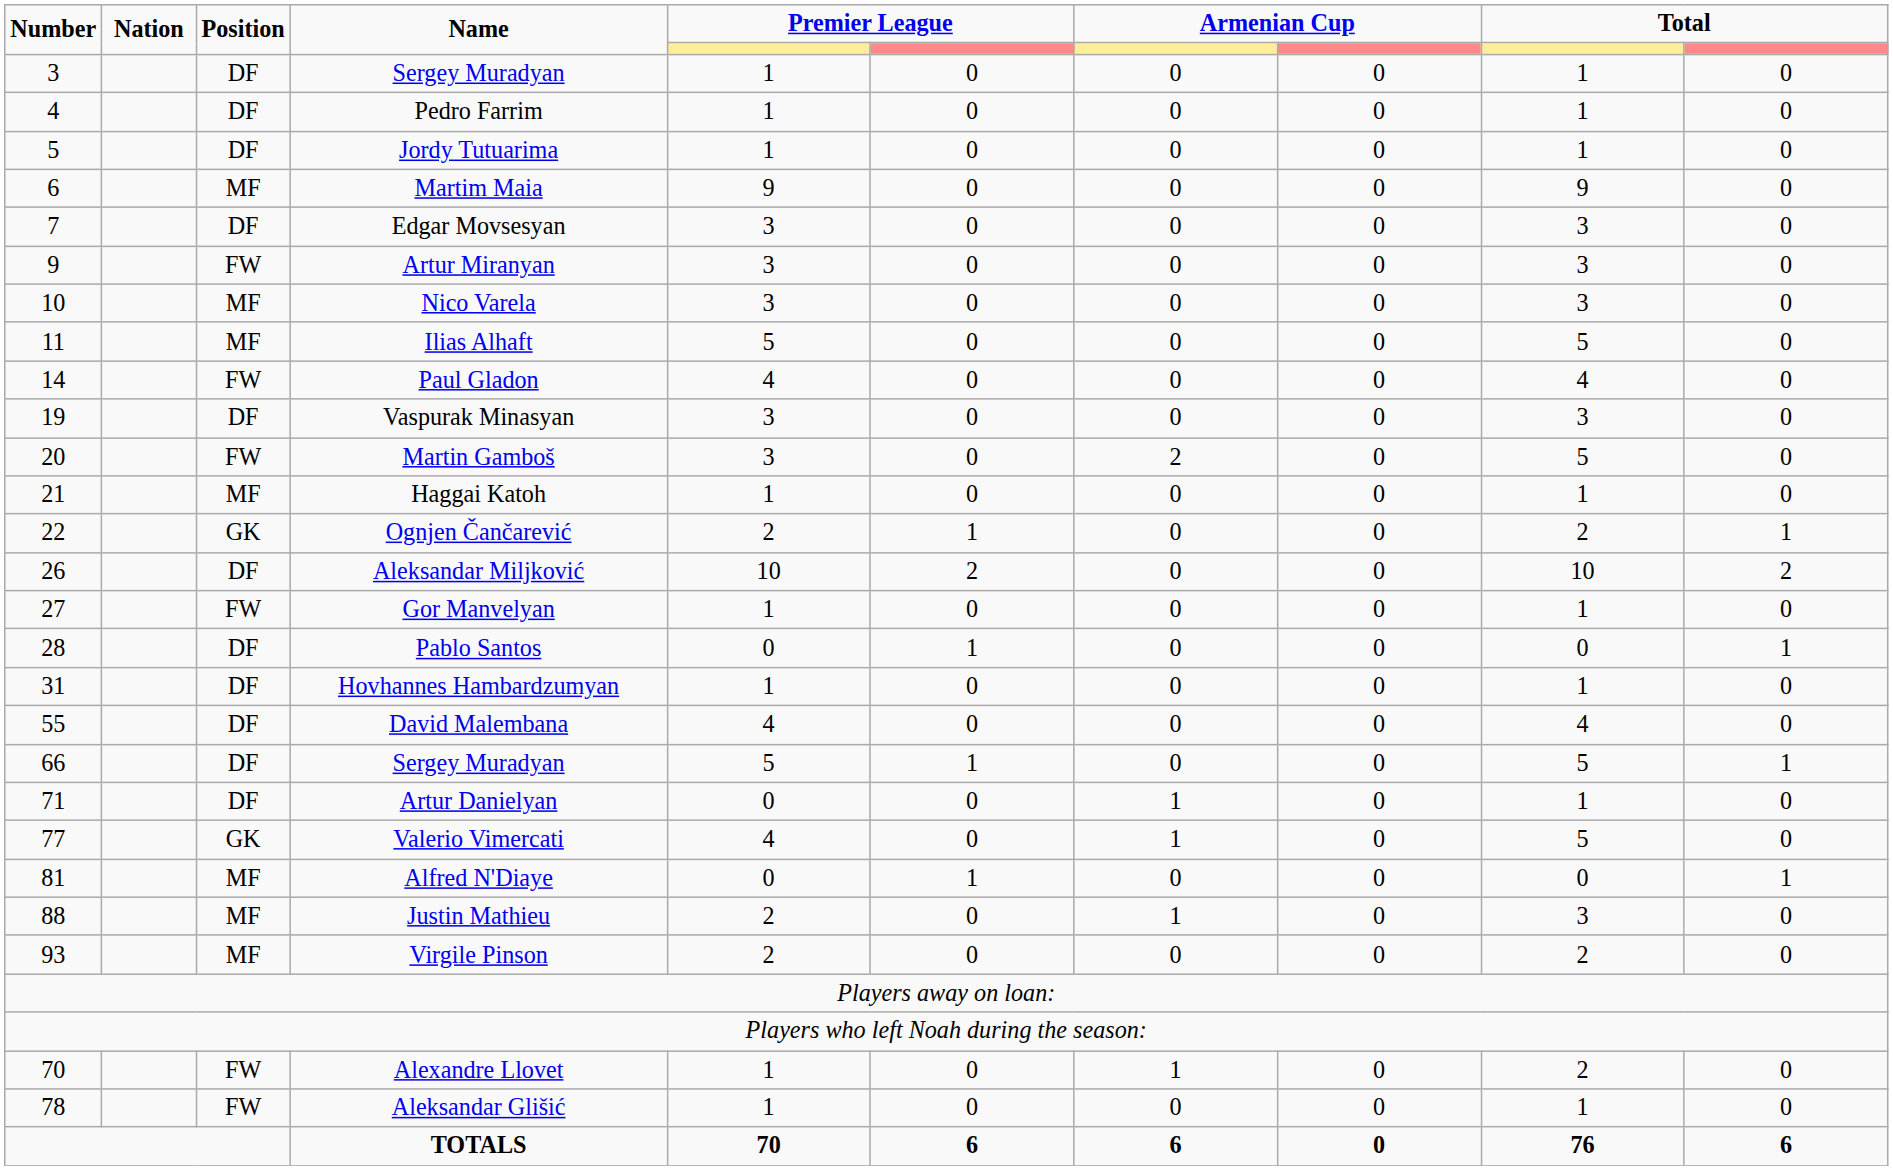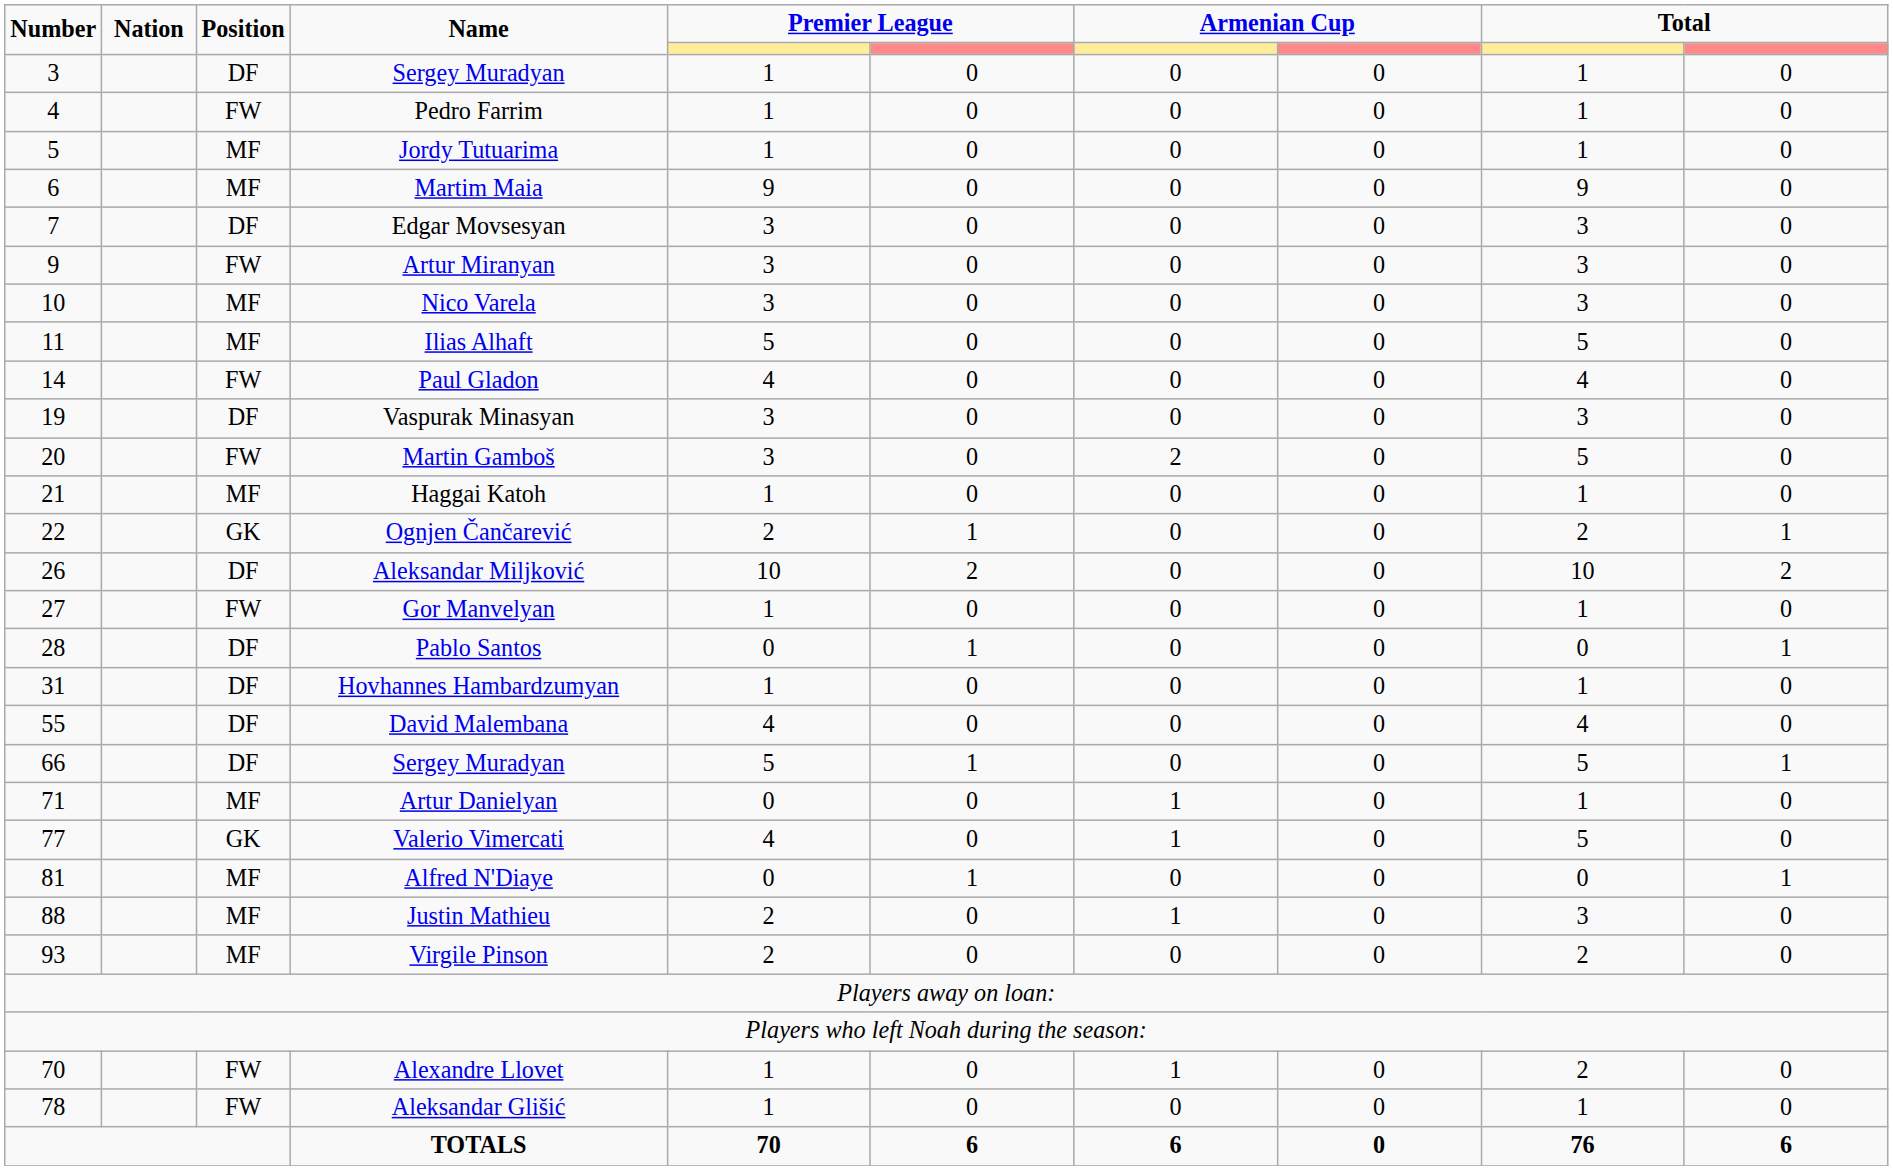 <table class="wikitable" style="text-align:center;">
 <tr>
 <td rowspan="2"  style="width:5%; text-align:center;"><strong>Number</strong></td>
 <td rowspan="2"  style="width:5%; text-align:center;"><strong>Nation</strong></td>
 <td rowspan="2"  style="width:5%; text-align:center;"><strong>Position</strong></td>
 <td rowspan="2"  style="width:20%; text-align:center;"><strong>Name</strong></td>
 <td colspan="2" style="text-align:center;"><strong><a href='#'>Premier League</a></strong></td>
 <td colspan="2" style="text-align:center;"><strong><a href='#'>Armenian Cup</a></strong></td>
 <td colspan="2" style="text-align:center;"><strong>Total</strong></td>
 </tr>
 <tr>
 <th style="width:60px; background:#fe9;"></th>
 <th style="width:60px; background:#ff8888;"></th>
 <th style="width:60px; background:#fe9;"></th>
 <th style="width:60px; background:#ff8888;"></th>
 <th style="width:60px; background:#fe9;"></th>
 <th style="width:60px; background:#ff8888;"></th>
 </tr>
 <tr>
 <td>3</td>
 <td></td>
 <td>DF</td>
 <td><a href='#'>Sergey Muradyan</a></td>
 <td>1</td>
 <td>0</td>
 <td>0</td>
 <td>0</td>
 <td>1</td>
 <td>0</td>
 </tr>
 <tr>
 <td>4</td>
 <td></td>
-<td>DF</td>
+<td>FW</td>
 <td>Pedro Farrim</td>
 <td>1</td>
 <td>0</td>
 <td>0</td>
 <td>0</td>
 <td>1</td>
 <td>0</td>
 </tr>
 <tr>
 <td>5</td>
 <td></td>
-<td>DF</td>
+<td>MF</td>
 <td><a href='#'>Jordy Tutuarima</a></td>
 <td>1</td>
 <td>0</td>
 <td>0</td>
 <td>0</td>
 <td>1</td>
 <td>0</td>
 </tr>
 <tr>
 <td>6</td>
 <td></td>
 <td>MF</td>
 <td><a href='#'>Martim Maia</a></td>
 <td>9</td>
 <td>0</td>
 <td>0</td>
 <td>0</td>
 <td>9</td>
 <td>0</td>
 </tr>
 <tr>
 <td>7</td>
 <td></td>
 <td>DF</td>
 <td>Edgar Movsesyan</td>
 <td>3</td>
 <td>0</td>
 <td>0</td>
 <td>0</td>
 <td>3</td>
 <td>0</td>
 </tr>
 <tr>
 <td>9</td>
 <td></td>
 <td>FW</td>
 <td><a href='#'>Artur Miranyan</a></td>
 <td>3</td>
 <td>0</td>
 <td>0</td>
 <td>0</td>
 <td>3</td>
 <td>0</td>
 </tr>
 <tr>
 <td>10</td>
 <td></td>
 <td>MF</td>
 <td><a href='#'>Nico Varela</a></td>
 <td>3</td>
 <td>0</td>
 <td>0</td>
 <td>0</td>
 <td>3</td>
 <td>0</td>
 </tr>
 <tr>
 <td>11</td>
 <td></td>
 <td>MF</td>
 <td><a href='#'>Ilias Alhaft</a></td>
 <td>5</td>
 <td>0</td>
 <td>0</td>
 <td>0</td>
 <td>5</td>
 <td>0</td>
 </tr>
 <tr>
 <td>14</td>
 <td></td>
 <td>FW</td>
 <td><a href='#'>Paul Gladon</a></td>
 <td>4</td>
 <td>0</td>
 <td>0</td>
 <td>0</td>
 <td>4</td>
 <td>0</td>
 </tr>
 <tr>
 <td>19</td>
 <td></td>
 <td>DF</td>
 <td>Vaspurak Minasyan</td>
 <td>3</td>
 <td>0</td>
 <td>0</td>
 <td>0</td>
 <td>3</td>
 <td>0</td>
 </tr>
 <tr>
 <td>20</td>
 <td></td>
 <td>FW</td>
 <td><a href='#'>Martin Gamboš</a></td>
 <td>3</td>
 <td>0</td>
 <td>2</td>
 <td>0</td>
 <td>5</td>
 <td>0</td>
 </tr>
 <tr>
 <td>21</td>
 <td></td>
 <td>MF</td>
 <td>Haggai Katoh</td>
 <td>1</td>
 <td>0</td>
 <td>0</td>
 <td>0</td>
 <td>1</td>
 <td>0</td>
 </tr>
 <tr>
 <td>22</td>
 <td></td>
 <td>GK</td>
 <td><a href='#'>Ognjen Čančarević</a></td>
 <td>2</td>
 <td>1</td>
 <td>0</td>
 <td>0</td>
 <td>2</td>
 <td>1</td>
 </tr>
 <tr>
 <td>26</td>
 <td></td>
 <td>DF</td>
 <td><a href='#'>Aleksandar Miljković</a></td>
 <td>10</td>
 <td>2</td>
 <td>0</td>
 <td>0</td>
 <td>10</td>
 <td>2</td>
 </tr>
 <tr>
 <td>27</td>
 <td></td>
 <td>FW</td>
 <td><a href='#'>Gor Manvelyan</a></td>
 <td>1</td>
 <td>0</td>
 <td>0</td>
 <td>0</td>
 <td>1</td>
 <td>0</td>
 </tr>
 <tr>
 <td>28</td>
 <td></td>
 <td>DF</td>
 <td><a href='#'>Pablo Santos</a></td>
 <td>0</td>
 <td>1</td>
 <td>0</td>
 <td>0</td>
 <td>0</td>
 <td>1</td>
 </tr>
 <tr>
 <td>31</td>
 <td></td>
 <td>DF</td>
 <td><a href='#'>Hovhannes Hambardzumyan</a></td>
 <td>1</td>
 <td>0</td>
 <td>0</td>
 <td>0</td>
 <td>1</td>
 <td>0</td>
 </tr>
 <tr>
 <td>55</td>
 <td></td>
 <td>DF</td>
 <td><a href='#'>David Malembana</a></td>
 <td>4</td>
 <td>0</td>
 <td>0</td>
 <td>0</td>
 <td>4</td>
 <td>0</td>
 </tr>
 <tr>
 <td>66</td>
 <td></td>
 <td>DF</td>
 <td><a href='#'>Sergey Muradyan</a></td>
 <td>5</td>
 <td>1</td>
 <td>0</td>
 <td>0</td>
 <td>5</td>
 <td>1</td>
 </tr>
 <tr>
 <td>71</td>
 <td></td>
-<td>DF</td>
+<td>MF</td>
 <td><a href='#'>Artur Danielyan</a></td>
 <td>0</td>
 <td>0</td>
 <td>1</td>
 <td>0</td>
 <td>1</td>
 <td>0</td>
 </tr>
 <tr>
 <td>77</td>
 <td></td>
 <td>GK</td>
 <td><a href='#'>Valerio Vimercati</a></td>
 <td>4</td>
 <td>0</td>
 <td>1</td>
 <td>0</td>
 <td>5</td>
 <td>0</td>
 </tr>
 <tr>
 <td>81</td>
 <td></td>
 <td>MF</td>
 <td><a href='#'>Alfred N'Diaye</a></td>
 <td>0</td>
 <td>1</td>
 <td>0</td>
 <td>0</td>
 <td>0</td>
 <td>1</td>
 </tr>
 <tr>
 <td>88</td>
 <td></td>
 <td>MF</td>
 <td><a href='#'>Justin Mathieu</a></td>
 <td>2</td>
 <td>0</td>
 <td>1</td>
 <td>0</td>
 <td>3</td>
 <td>0</td>
 </tr>
 <tr>
 <td>93</td>
 <td></td>
 <td>MF</td>
 <td><a href='#'>Virgile Pinson</a></td>
 <td>2</td>
 <td>0</td>
 <td>0</td>
 <td>0</td>
 <td>2</td>
 <td>0</td>
 </tr>
 <tr>
 <td colspan="14"><em>Players away on loan:</em></td>
 </tr>
 <tr>
 <td colspan="14"><em>Players who left Noah during the season:</em></td>
 </tr>
 <tr>
 <td>70</td>
 <td></td>
 <td>FW</td>
 <td><a href='#'>Alexandre Llovet</a></td>
 <td>1</td>
 <td>0</td>
 <td>1</td>
 <td>0</td>
 <td>2</td>
 <td>0</td>
 </tr>
 <tr>
 <td>78</td>
 <td></td>
 <td>FW</td>
 <td><a href='#'>Aleksandar Glišić</a></td>
 <td>1</td>
 <td>0</td>
 <td>0</td>
 <td>0</td>
 <td>1</td>
 <td>0</td>
 </tr>
 <tr>
 <td colspan="3"></td>
 <td><strong>TOTALS</strong></td>
 <td><strong>70</strong></td>
 <td><strong>6</strong></td>
 <td><strong>6</strong></td>
 <td><strong>0</strong></td>
 <td><strong>76</strong></td>
 <td><strong>6</strong></td>
 </tr>
 </table>
